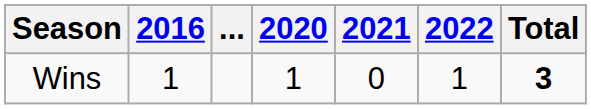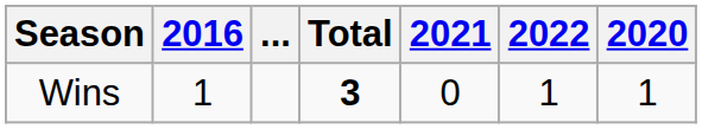 <table class="wikitable">
 <tr>
 <th>Season</th>
 <th><a href='#'>2016</a></th>
 <th>...</th>
-<th><a href='#'>2020</a></th>
+<th>Total</th>
 <th><a href='#'>2021</a></th>
 <th><a href='#'>2022</a></th>
-<th>Total</th>
+<th><a href='#'>2020</a></th>
 </tr>
 <tr align=center>
 <td>Wins</td>
 <td>1</td>
 <td></td>
-<td>1</td>
+<td><strong>3</strong></td>
 <td>0</td>
 <td>1</td>
-<td><strong>3</strong></td>
+<td>1</td>
 </tr>
 </table>
